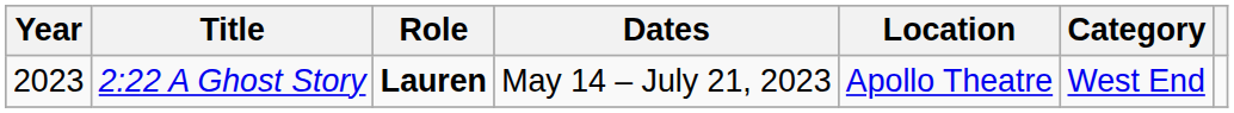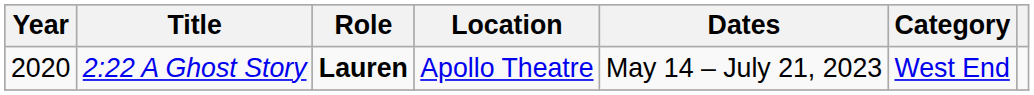 <table class="wikitable sortable">
 <tr>
 <th>Year</th>
 <th>Title</th>
 <th>Role</th>
+<th>Location</th>
 <th>Dates</th>
-<th>Location</th>
 <th>Category</th>
 <th class="unsortable"></th>
 </tr>
 <tr>
-<td>2023</td>
+<td>2020</td>
 <td><em><a href='#'>2:22 A Ghost Story</a></em></td>
 <td><strong>Lauren</strong></td>
+<td><a href='#'>Apollo Theatre</a></td>
 <td>May 14 – July 21, 2023</td>
-<td><a href='#'>Apollo Theatre</a></td>
 <td><a href='#'>West End</a></td>
 <td></td>
 </tr>
 </table>
